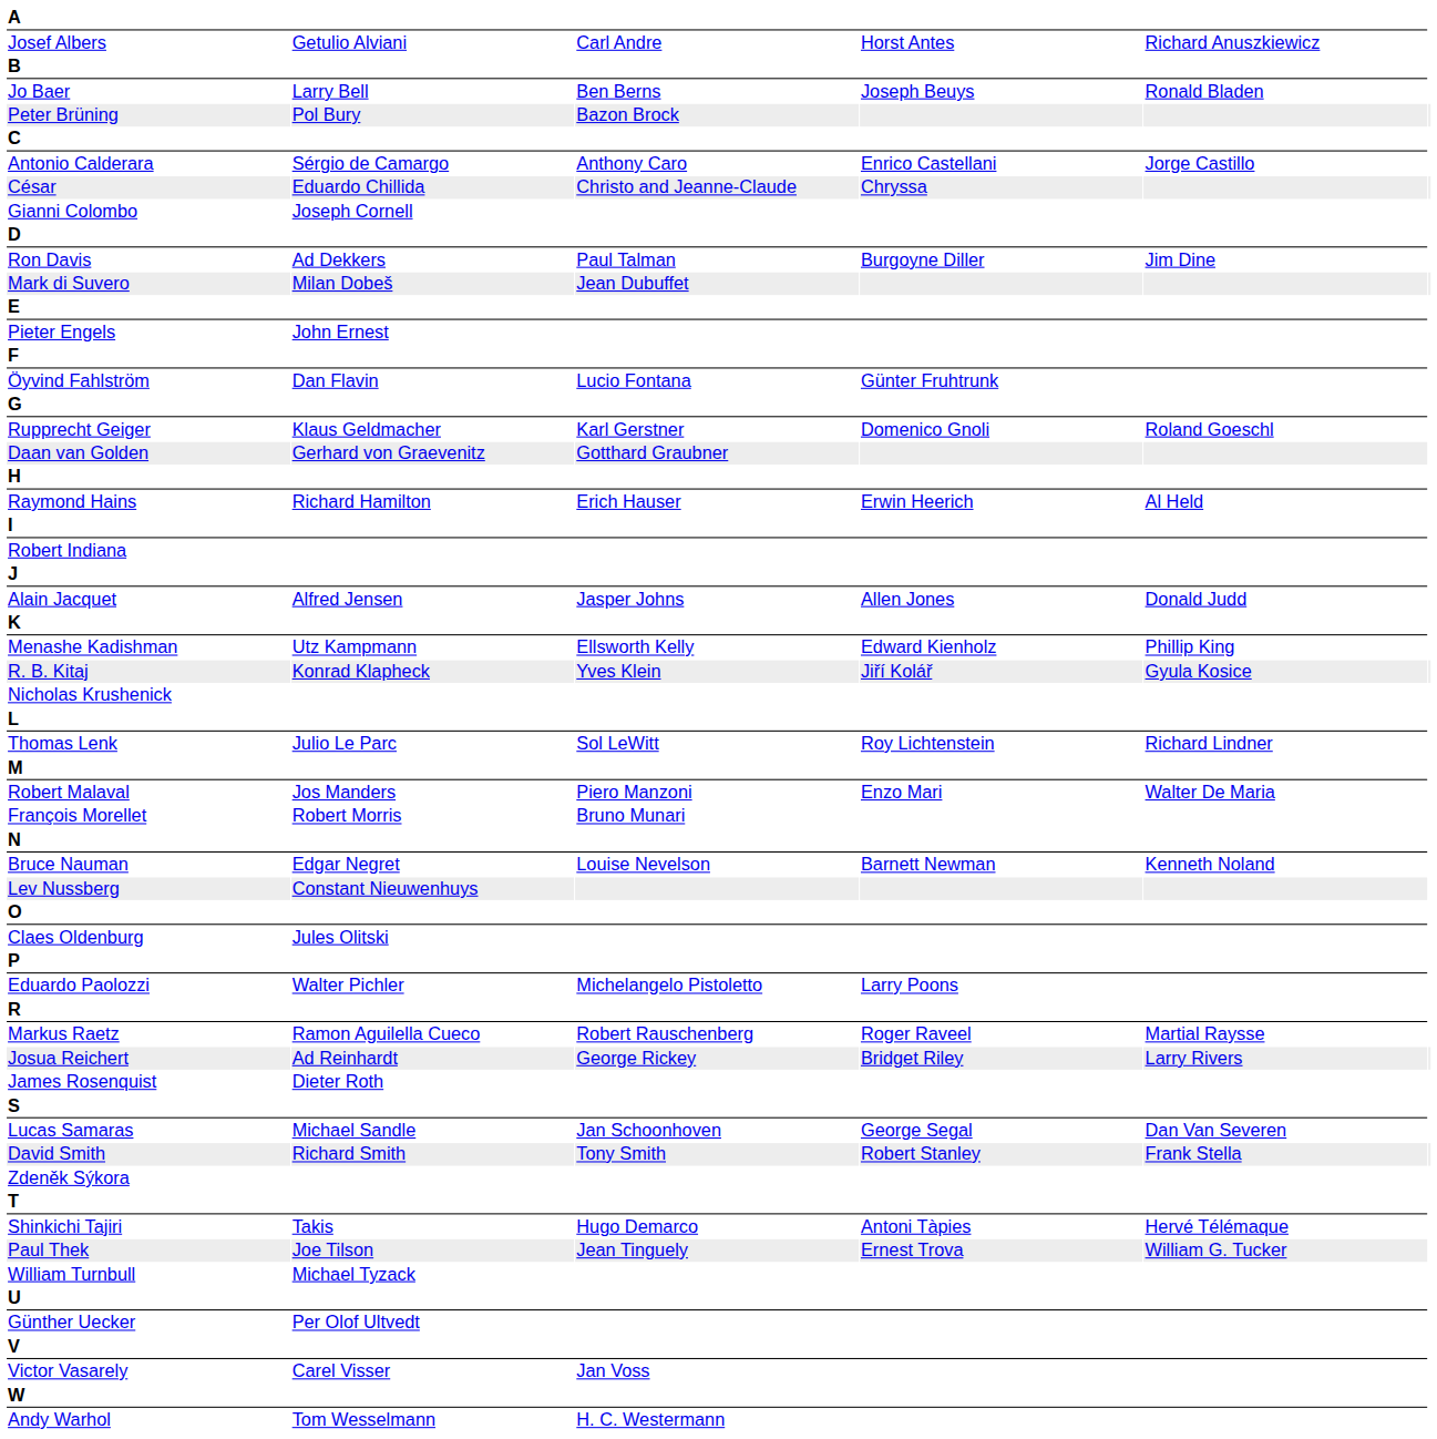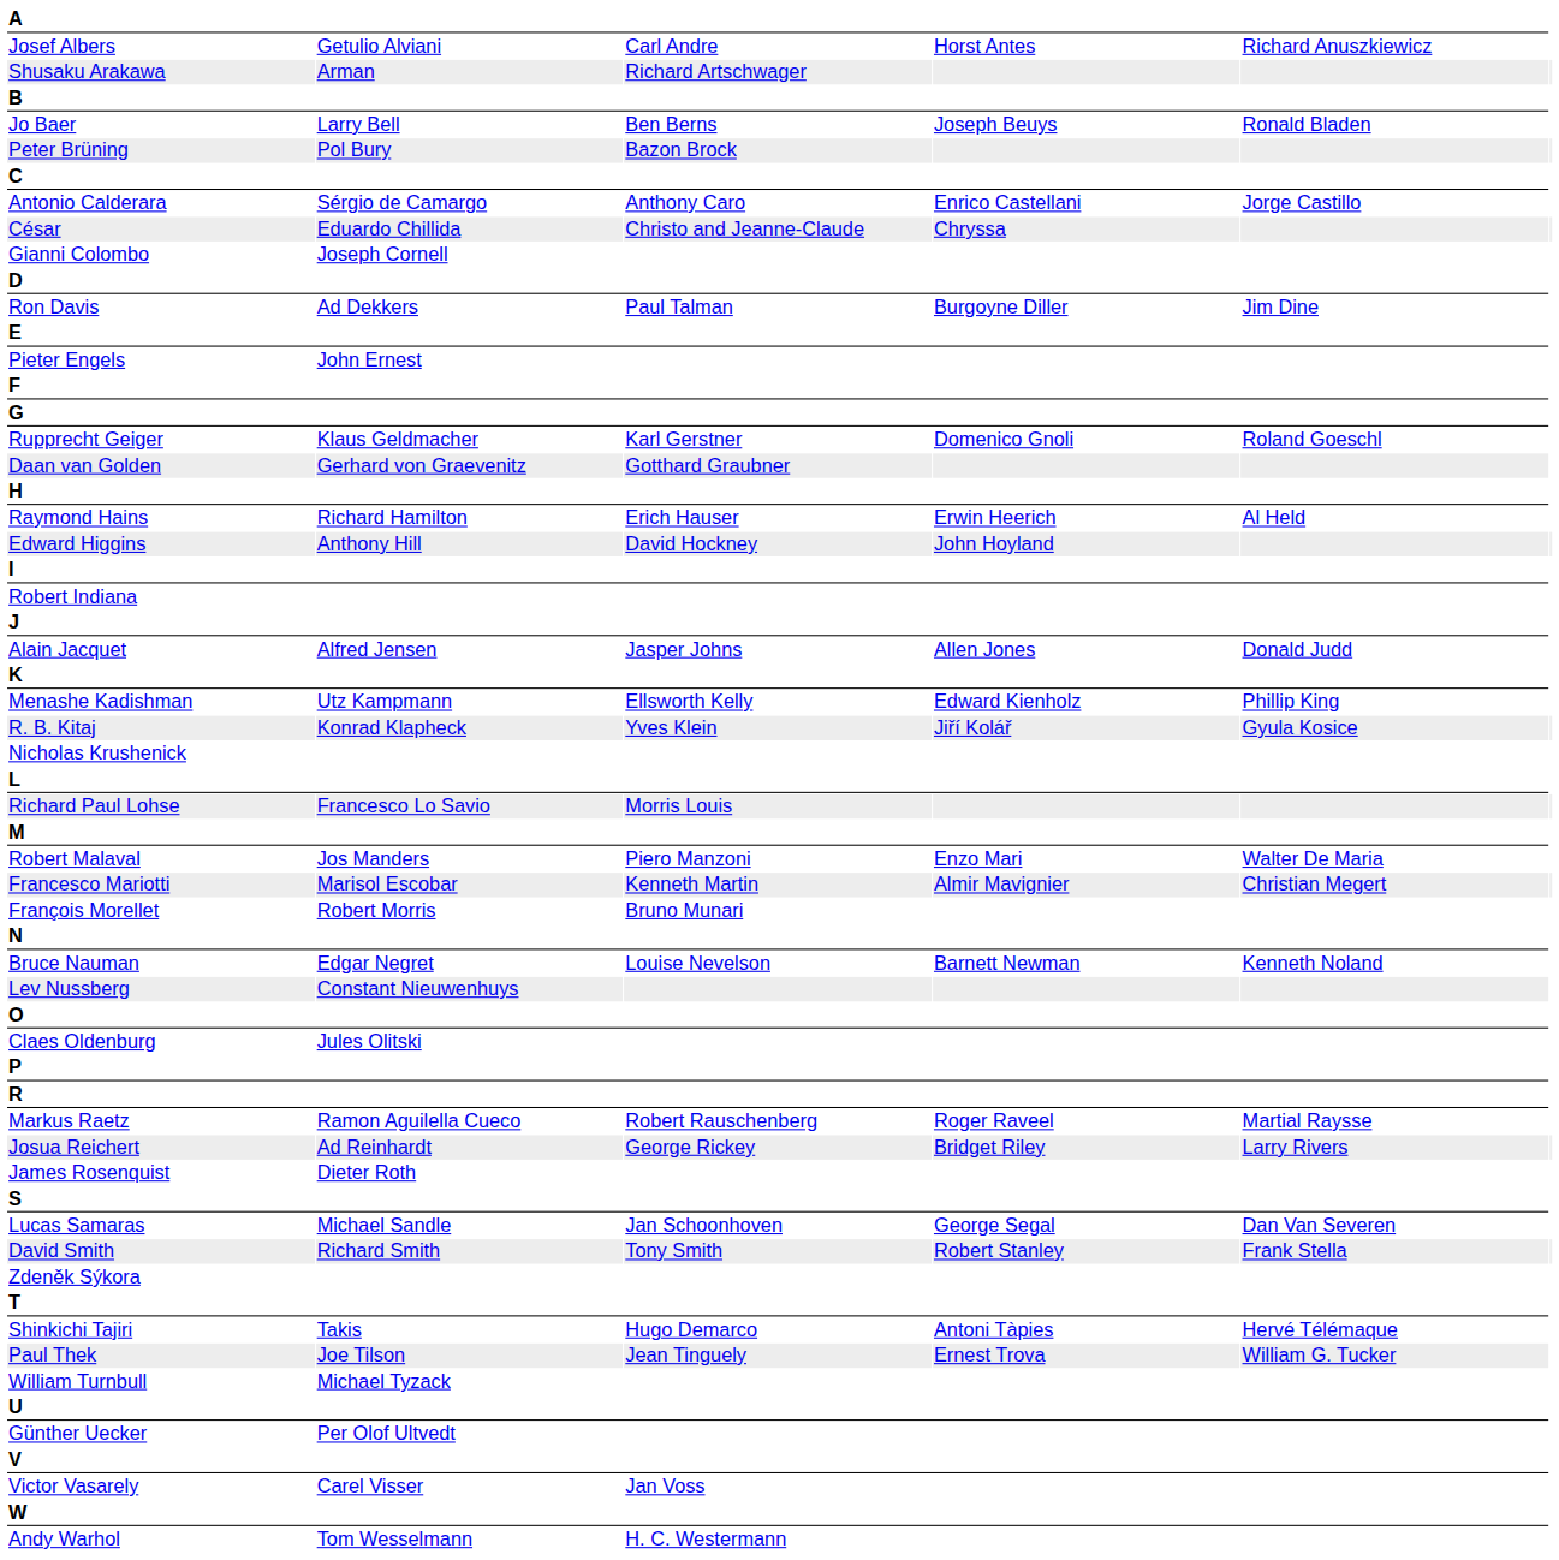 <table style="border: 1px solid #ffffff; background: #ffffff" cellspacing="1" cellpadding="1" width="100%">
 <tr>
 <td colspan="5" style="border-bottom:1px solid #000"><strong>A</strong></td>
 </tr>
 <tr>
 <td width="20%"><a href='#'>Josef Albers</a></td>
 <td width="20%"><a href='#'>Getulio Alviani</a></td>
 <td width="20%"><a href='#'>Carl Andre</a></td>
 <td width="20%"><a href='#'>Horst Antes</a></td>
 <td width="20%"><a href='#'>Richard Anuszkiewicz</a></td>
 <td width="20%"></td>
+</tr>
+<tr style="background:#ededed;">
+<td><a href='#'>Shusaku Arakawa</a></td>
+<td><a href='#'>Arman</a></td>
+<td><a href='#'>Richard Artschwager</a></td>
+<td></td>
+<td></td>
+<td></td>
 </tr>
 <tr>
 <td colspan="5" style="border-bottom:1px solid #000"><strong>B</strong></td>
 </tr>
 <tr>
 <td><a href='#'>Jo Baer</a></td>
 <td><a href='#'>Larry Bell</a></td>
 <td><a href='#'>Ben Berns</a></td>
 <td><a href='#'>Joseph Beuys</a></td>
 <td><a href='#'>Ronald Bladen</a></td>
 <td></td>
 </tr>
 <tr style="background:#ededed;">
 <td><a href='#'>Peter Brüning</a></td>
 <td><a href='#'>Pol Bury</a></td>
 <td><a href='#'>Bazon Brock</a></td>
 <td></td>
 <td></td>
 <td></td>
 </tr>
 <tr>
 <td colspan="5" style="border-bottom:1px solid #000"><strong>C</strong></td>
 </tr>
 <tr>
 <td><a href='#'>Antonio Calderara</a></td>
 <td><a href='#'>Sérgio de Camargo</a></td>
 <td><a href='#'>Anthony Caro</a></td>
 <td><a href='#'>Enrico Castellani</a></td>
 <td><a href='#'>Jorge Castillo</a></td>
 <td></td>
 </tr>
 <tr style="background:#ededed;">
 <td><a href='#'>César</a></td>
 <td><a href='#'>Eduardo Chillida</a></td>
 <td><a href='#'>Christo and Jeanne-Claude</a></td>
 <td><a href='#'>Chryssa</a></td>
 <td></td>
 <td></td>
 </tr>
 <tr>
 <td><a href='#'>Gianni Colombo</a></td>
 <td><a href='#'>Joseph Cornell</a></td>
 <td></td>
 <td></td>
 </tr>
 <tr>
 <td colspan="5" style="border-bottom:1px solid #000"><strong>D</strong></td>
 </tr>
 <tr>
 <td><a href='#'>Ron Davis</a></td>
 <td><a href='#'>Ad Dekkers</a></td>
 <td><a href='#'>Paul Talman</a></td>
 <td><a href='#'>Burgoyne Diller</a></td>
 <td><a href='#'>Jim Dine</a></td>
 <td></td>
 </tr>
-<tr style="background:#ededed;">
-<td><a href='#'>Mark di Suvero</a></td>
-<td><a href='#'>Milan Dobeš</a></td>
-<td><a href='#'>Jean Dubuffet</a></td>
-<td></td>
-<td></td>
-<td></td>
-</tr>
 <tr>
 <td colspan="5" style="border-bottom:1px solid #000"><strong>E</strong></td>
 </tr>
 <tr>
 <td><a href='#'>Pieter Engels</a></td>
 <td><a href='#'>John Ernest</a></td>
 <td></td>
 <td></td>
 <td></td>
 </tr>
 <tr>
 <td colspan="5" style="border-bottom:1px solid #000"><strong>F</strong></td>
-</tr>
-<tr>
-<td><a href='#'>Öyvind Fahlström</a></td>
-<td><a href='#'>Dan Flavin</a></td>
-<td><a href='#'>Lucio Fontana</a></td>
-<td><a href='#'>Günter Fruhtrunk</a></td>
-<td></td>
-<td></td>
 </tr>
 <tr>
 <td colspan="5" style="border-bottom:1px solid #000"><strong>G</strong></td>
 </tr>
 <tr>
 <td><a href='#'>Rupprecht Geiger</a></td>
 <td><a href='#'>Klaus Geldmacher</a></td>
 <td><a href='#'>Karl Gerstner</a></td>
 <td><a href='#'>Domenico Gnoli</a></td>
 <td><a href='#'>Roland Goeschl</a></td>
 <td></td>
 </tr>
 <tr style="background:#ededed;">
 <td><a href='#'>Daan van Golden</a></td>
 <td><a href='#'>Gerhard von Graevenitz</a></td>
 <td><a href='#'>Gotthard Graubner</a></td>
 <td></td>
 <td></td>
 </tr>
 <tr>
 <td colspan="5" style="border-bottom:1px solid #000"><strong>H</strong></td>
 </tr>
 <tr>
 <td><a href='#'>Raymond Hains</a></td>
 <td><a href='#'>Richard Hamilton</a></td>
 <td><a href='#'>Erich Hauser</a></td>
 <td><a href='#'>Erwin Heerich</a></td>
 <td><a href='#'>Al Held</a></td>
+<td></td>
+</tr>
+<tr style="background:#ededed;">
+<td><a href='#'>Edward Higgins</a></td>
+<td><a href='#'>Anthony Hill</a></td>
+<td><a href='#'>David Hockney</a></td>
+<td><a href='#'>John Hoyland</a></td>
+<td></td>
 <td></td>
 </tr>
 <tr>
 <td colspan="5" style="border-bottom:1px solid #000"><strong>I</strong></td>
 </tr>
 <tr>
 <td><a href='#'>Robert Indiana</a></td>
 <td></td>
 <td></td>
 <td></td>
 <td></td>
 </tr>
 <tr>
 <td colspan="5" style="border-bottom:1px solid #000"><strong>J</strong></td>
 </tr>
 <tr>
 <td><a href='#'>Alain Jacquet</a></td>
 <td><a href='#'>Alfred Jensen</a></td>
 <td><a href='#'>Jasper Johns</a></td>
 <td><a href='#'>Allen Jones</a></td>
 <td><a href='#'>Donald Judd</a></td>
 <td></td>
 </tr>
 <tr>
 <td colspan="5" style="border-bottom:1px solid #000"><strong>K</strong></td>
 </tr>
 <tr>
 <td><a href='#'>Menashe Kadishman</a></td>
 <td><a href='#'>Utz Kampmann</a></td>
 <td><a href='#'>Ellsworth Kelly</a></td>
 <td><a href='#'>Edward Kienholz</a></td>
 <td><a href='#'>Phillip King</a></td>
 <td></td>
 </tr>
 <tr style="background:#ededed;">
 <td><a href='#'>R. B. Kitaj</a></td>
 <td><a href='#'>Konrad Klapheck</a></td>
 <td><a href='#'>Yves Klein</a></td>
 <td><a href='#'>Jiří Kolář</a></td>
 <td><a href='#'>Gyula Kosice</a></td>
 <td></td>
 </tr>
 <tr>
 <td><a href='#'>Nicholas Krushenick</a></td>
 <td></td>
 <td></td>
 <td></td>
 <td></td>
 </tr>
 <tr>
 <td colspan="5" style="border-bottom:1px solid #000"><strong>L</strong></td>
 </tr>
-<tr>
-<td><a href='#'>Thomas Lenk</a></td>
-<td><a href='#'>Julio Le Parc</a></td>
-<td><a href='#'>Sol LeWitt</a></td>
-<td><a href='#'>Roy Lichtenstein</a></td>
-<td><a href='#'>Richard Lindner</a></td>
+<tr style="background:#ededed;">
+<td><a href='#'>Richard Paul Lohse</a></td>
+<td><a href='#'>Francesco Lo Savio</a></td>
+<td><a href='#'>Morris Louis</a></td>
+<td></td>
+<td></td>
 <td></td>
 </tr>
 <tr>
 <td colspan="5" style="border-bottom:1px solid #000"><strong>M</strong></td>
 </tr>
 <tr>
 <td><a href='#'>Robert Malaval</a></td>
 <td><a href='#'>Jos Manders</a></td>
 <td><a href='#'>Piero Manzoni</a></td>
 <td><a href='#'>Enzo Mari</a></td>
 <td><a href='#'>Walter De Maria</a></td>
+<td></td>
+</tr>
+<tr style="background:#ededed;">
+<td><a href='#'>Francesco Mariotti</a></td>
+<td><a href='#'>Marisol Escobar</a></td>
+<td><a href='#'>Kenneth Martin</a></td>
+<td><a href='#'>Almir Mavignier</a></td>
+<td><a href='#'>Christian Megert</a></td>
 <td></td>
 </tr>
 <tr>
 <td><a href='#'>François Morellet</a></td>
 <td><a href='#'>Robert Morris</a></td>
 <td><a href='#'>Bruno Munari</a></td>
 <td></td>
 <td></td>
 </tr>
 <tr>
 <td colspan="5" style="border-bottom:1px solid #000"><strong>N</strong></td>
 </tr>
 <tr>
 <td><a href='#'>Bruce Nauman</a></td>
 <td><a href='#'>Edgar Negret</a></td>
 <td><a href='#'>Louise Nevelson</a></td>
 <td><a href='#'>Barnett Newman</a></td>
 <td><a href='#'>Kenneth Noland</a></td>
 <td></td>
 </tr>
 <tr style="background:#ededed;">
 <td><a href='#'>Lev Nussberg</a></td>
 <td><a href='#'>Constant Nieuwenhuys</a></td>
 <td></td>
 <td></td>
 <td></td>
 </tr>
 <tr>
 <td colspan="5" style="border-bottom:1px solid #000"><strong>O</strong></td>
 </tr>
 <tr>
 <td><a href='#'>Claes Oldenburg</a></td>
 <td><a href='#'>Jules Olitski</a></td>
 <td></td>
 <td></td>
 <td></td>
 </tr>
 <tr>
 <td colspan="5" style="border-bottom:1px solid #000"><strong>P</strong></td>
-</tr>
-<tr>
-<td><a href='#'>Eduardo Paolozzi</a></td>
-<td><a href='#'>Walter Pichler</a></td>
-<td><a href='#'>Michelangelo Pistoletto</a></td>
-<td><a href='#'>Larry Poons</a></td>
-<td></td>
-<td></td>
 </tr>
 <tr>
 <td colspan="5" style="border-bottom:1px solid #000"><strong>R</strong></td>
 </tr>
 <tr>
 <td><a href='#'>Markus Raetz</a></td>
 <td><a href='#'>Ramon Aguilella Cueco</a></td>
 <td><a href='#'>Robert Rauschenberg</a></td>
 <td><a href='#'>Roger Raveel</a></td>
 <td><a href='#'>Martial Raysse</a></td>
 <td></td>
 </tr>
 <tr style="background:#ededed;">
 <td><a href='#'>Josua Reichert</a></td>
 <td><a href='#'>Ad Reinhardt</a></td>
 <td><a href='#'>George Rickey</a></td>
 <td><a href='#'>Bridget Riley</a></td>
 <td><a href='#'>Larry Rivers</a></td>
 <td></td>
 </tr>
 <tr>
 <td><a href='#'>James Rosenquist</a></td>
 <td><a href='#'>Dieter Roth</a></td>
 <td></td>
 <td></td>
 <td></td>
 </tr>
 <tr>
 <td colspan="5" style="border-bottom:1px solid #000"><strong>S</strong></td>
 </tr>
 <tr>
 <td><a href='#'>Lucas Samaras</a></td>
 <td><a href='#'>Michael Sandle</a></td>
 <td><a href='#'>Jan Schoonhoven</a></td>
 <td><a href='#'>George Segal</a></td>
 <td><a href='#'>Dan Van Severen</a></td>
 <td></td>
 </tr>
 <tr style="background:#ededed;">
 <td><a href='#'>David Smith</a></td>
 <td><a href='#'>Richard Smith</a></td>
 <td><a href='#'>Tony Smith</a></td>
 <td><a href='#'>Robert Stanley</a></td>
 <td><a href='#'>Frank Stella</a></td>
 <td></td>
 </tr>
 <tr>
 <td><a href='#'>Zdeněk Sýkora</a></td>
 <td></td>
 <td></td>
 <td></td>
 <td></td>
 </tr>
 <tr>
 <td colspan="5" style="border-bottom:1px solid #000"><strong>T</strong></td>
 </tr>
 <tr>
 <td><a href='#'>Shinkichi Tajiri</a></td>
 <td><a href='#'>Takis</a></td>
 <td><a href='#'>Hugo Demarco</a></td>
 <td><a href='#'>Antoni Tàpies</a></td>
 <td><a href='#'>Hervé Télémaque</a></td>
 </tr>
 <tr style="background:#ededed;">
 <td><a href='#'>Paul Thek</a></td>
 <td><a href='#'>Joe Tilson</a></td>
 <td><a href='#'>Jean Tinguely</a></td>
 <td><a href='#'>Ernest Trova</a></td>
 <td><a href='#'>William G. Tucker</a></td>
 </tr>
 <tr>
 <td><a href='#'>William Turnbull</a></td>
 <td><a href='#'>Michael Tyzack</a></td>
 <td></td>
 <td></td>
 <td></td>
 </tr>
 <tr>
 <td colspan="5" style="border-bottom:1px solid #000"><strong>U</strong></td>
 </tr>
 <tr>
 <td><a href='#'>Günther Uecker</a></td>
 <td><a href='#'>Per Olof Ultvedt</a></td>
 <td></td>
 <td></td>
 <td></td>
 </tr>
 <tr>
 <td colspan="5" style="border-bottom:1px solid #000"><strong>V</strong></td>
 </tr>
 <tr>
 <td><a href='#'>Victor Vasarely</a></td>
 <td><a href='#'>Carel Visser</a></td>
 <td><a href='#'>Jan Voss</a></td>
 <td></td>
 <td></td>
 <td></td>
 </tr>
 <tr>
 <td colspan="5" style="border-bottom:1px solid #000"><strong>W</strong></td>
 </tr>
 <tr>
 <td><a href='#'>Andy Warhol</a></td>
 <td><a href='#'>Tom Wesselmann</a></td>
 <td><a href='#'>H. C. Westermann</a></td>
 <td></td>
 <td></td>
 </tr>
 <tr>
 </tr>
 </table>
